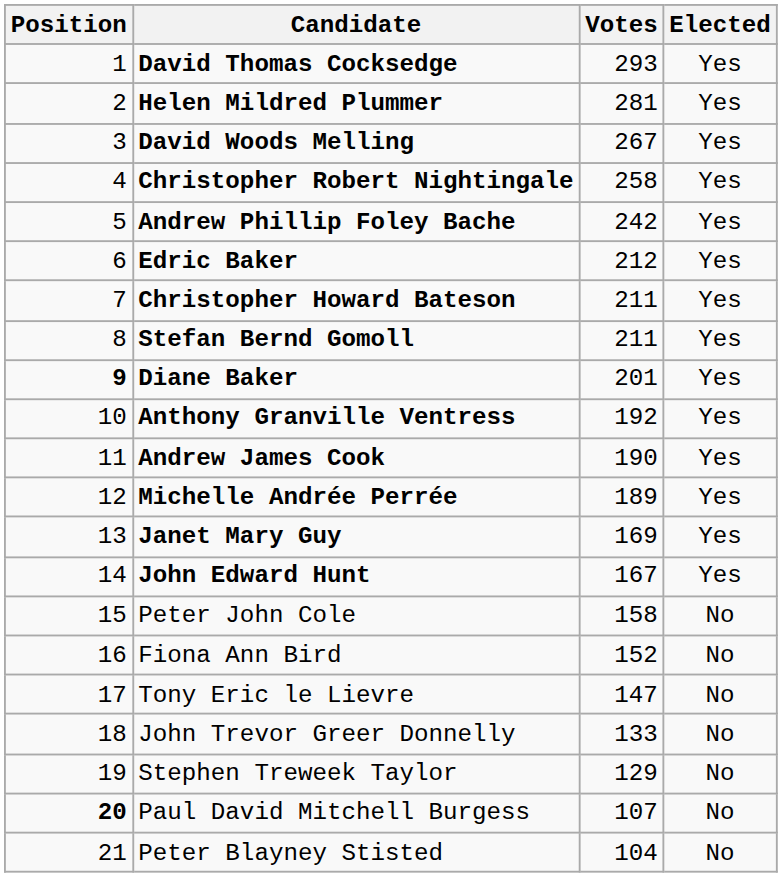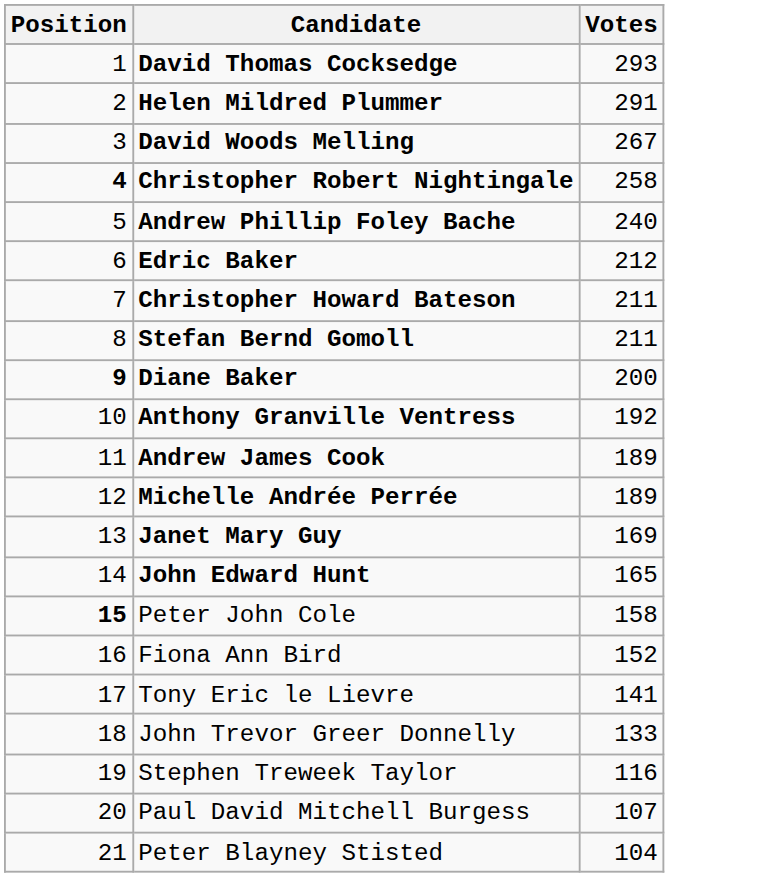 <table class="wikitable sortable" style=text-align:right>
 <tr>
 <th>Position</th>
 <th>Candidate</th>
 <th>Votes</th>
-<th>Elected</th>
 </tr>
 <tr>
 <td>1</td>
 <td align=left><strong>David Thomas Cocksedge</strong></td>
 <td>293</td>
-<td align=center>Yes</td>
 </tr>
 <tr>
 <td>2</td>
 <td align=left><strong>Helen Mildred Plummer</strong></td>
-<td>281</td>
-<td align=center>Yes</td>
+<td>291</td>
 </tr>
 <tr>
 <td>3</td>
 <td align=left><strong>David Woods Melling</strong></td>
 <td>267</td>
-<td align=center>Yes</td>
 </tr>
 <tr>
-<td>4</td>
+<td><strong>4</strong></td>
 <td align=left><strong>Christopher Robert Nightingale</strong></td>
 <td>258</td>
-<td align=center>Yes</td>
 </tr>
 <tr>
 <td>5</td>
 <td align=left><strong>Andrew Phillip Foley Bache</strong></td>
-<td>242</td>
-<td align=center>Yes</td>
+<td>240</td>
 </tr>
 <tr>
 <td>6</td>
 <td align=left><strong>Edric Baker</strong></td>
 <td>212</td>
-<td align=center>Yes</td>
 </tr>
 <tr>
 <td>7</td>
 <td align=left><strong>Christopher Howard Bateson</strong></td>
 <td>211</td>
-<td align=center>Yes</td>
 </tr>
 <tr>
 <td>8</td>
 <td align=left><strong>Stefan Bernd Gomoll</strong></td>
 <td>211</td>
-<td align=center>Yes</td>
 </tr>
 <tr>
 <td><strong>9</strong></td>
 <td align=left><strong>Diane Baker</strong></td>
-<td>201</td>
-<td align=center>Yes</td>
+<td>200</td>
 </tr>
 <tr>
 <td>10</td>
 <td align=left><strong>Anthony Granville Ventress</strong></td>
 <td>192</td>
-<td align=center>Yes</td>
 </tr>
 <tr>
 <td>11</td>
 <td align=left><strong>Andrew James Cook</strong></td>
-<td>190</td>
-<td align=center>Yes</td>
+<td>189</td>
 </tr>
 <tr>
 <td>12</td>
 <td align=left><strong>Michelle Andrée Perrée</strong></td>
 <td>189</td>
-<td align=center>Yes</td>
 </tr>
 <tr>
 <td>13</td>
 <td align=left><strong>Janet Mary Guy</strong></td>
 <td>169</td>
-<td align=center>Yes</td>
 </tr>
 <tr>
 <td>14</td>
 <td align=left><strong>John Edward Hunt</strong></td>
-<td>167</td>
-<td align=center>Yes</td>
+<td>165</td>
 </tr>
 <tr>
-<td>15</td>
+<td><strong>15</strong></td>
 <td align=left>Peter John Cole</td>
 <td>158</td>
-<td align=center>No</td>
 </tr>
 <tr>
 <td>16</td>
 <td align=left>Fiona Ann Bird</td>
 <td>152</td>
-<td align=center>No</td>
 </tr>
 <tr>
 <td>17</td>
 <td align=left>Tony Eric le Lievre</td>
-<td>147</td>
-<td align=center>No</td>
+<td>141</td>
 </tr>
 <tr>
 <td>18</td>
 <td align=left>John Trevor Greer Donnelly</td>
 <td>133</td>
-<td align=center>No</td>
 </tr>
 <tr>
 <td>19</td>
 <td align=left>Stephen Treweek Taylor</td>
-<td>129</td>
-<td align=center>No</td>
+<td>116</td>
 </tr>
 <tr>
-<td><strong>20</strong></td>
+<td>20</td>
 <td align=left>Paul David Mitchell Burgess</td>
 <td>107</td>
-<td align=center>No</td>
 </tr>
 <tr>
 <td>21</td>
 <td align=left>Peter Blayney Stisted</td>
 <td>104</td>
-<td align=center>No</td>
 </tr>
 </table>
